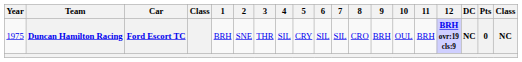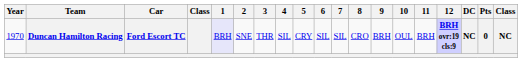 <table class="wikitable" style="text-align:center; font-size:85%">
 <tr>
 <th>Year</th>
 <th>Team</th>
 <th>Car</th>
 <th>Class</th>
 <th>1</th>
 <th>2</th>
 <th>3</th>
 <th>4</th>
 <th>5</th>
 <th>6</th>
 <th>7</th>
 <th>8</th>
 <th>9</th>
 <th>10</th>
 <th>11</th>
 <th>12</th>
 <th>DC</th>
 <th>Pts</th>
 <th>Class</th>
 </tr>
 <tr>
-<td><a href='#'>1975</a></td>
+<td><a href='#'>1970</a></td>
 <th><a href='#'>Duncan Hamilton Racing</a></th>
 <th><a href='#'>Ford Escort TC</a></th>
 <th><span></span></th>
-<td><a href='#'>BRH</a></td>
+<td style="background: lavender;"><a href='#'>BRH</a></td>
 <td><a href='#'>SNE</a></td>
 <td><a href='#'>THR</a></td>
 <td><a href='#'>SIL</a></td>
 <td><a href='#'>CRY</a></td>
 <td><a href='#'>SIL</a></td>
 <td><a href='#'>SIL</a></td>
 <td><a href='#'>CRO</a></td>
 <td><a href='#'>BRH</a></td>
 <td><a href='#'>OUL</a></td>
 <td><a href='#'>BRH</a></td>
 <td style="background:#CFCFFF;"><strong><a href='#'>BRH</a><br><small>ovr:19<br>cls:9</small></strong></td>
 <th>NC</th>
 <th>0</th>
 <th>NC</th>
 </tr>
 <tr>
 <th colspan="19"></th>
 </tr>
 </table>
